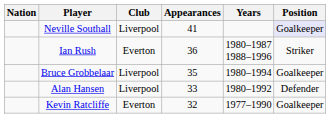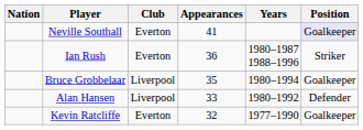 <table class="wikitable" style="text-align:center">
 <tr>
 <th>Nation</th>
 <th>Player</th>
 <th>Club</th>
 <th>Appearances</th>
 <th>Years</th>
 <th>Position</th>
 </tr>
 <tr>
 <td></td>
 <td><a href='#'>Neville Southall</a></td>
-<td>Liverpool</td>
+<td>Everton</td>
 <td>41</td>
 <td></td>
 <td style="background: lavender;">Goalkeeper</td>
 </tr>
 <tr>
 <td></td>
 <td><a href='#'>Ian Rush</a></td>
 <td>Everton</td>
 <td>36</td>
 <td>1980–1987<br>1988–1996</td>
 <td>Striker</td>
 </tr>
 <tr>
 <td></td>
 <td><a href='#'>Bruce Grobbelaar</a></td>
 <td>Liverpool</td>
 <td>35</td>
 <td>1980–1994</td>
 <td>Goalkeeper</td>
 </tr>
 <tr>
 <td></td>
 <td><a href='#'>Alan Hansen</a></td>
 <td>Liverpool</td>
 <td>33</td>
 <td>1980–1992</td>
 <td>Defender</td>
 </tr>
 <tr>
 <td></td>
 <td><a href='#'>Kevin Ratcliffe</a></td>
 <td>Everton</td>
 <td>32</td>
 <td>1977–1990</td>
 <td>Goalkeeper</td>
 </tr>
 </table>
